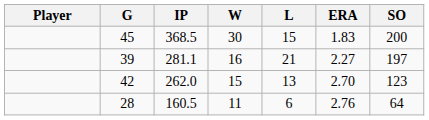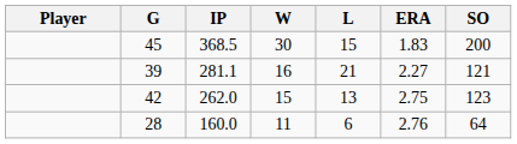 <table class="wikitable sortable">
 <tr>
 <th bgcolor="#DDDDFF" width="16%">Player</th>
 <th bgcolor="#DDDDFF" width="9%">G</th>
 <th bgcolor="#DDDDFF" width="9%">IP</th>
 <th bgcolor="#DDDDFF" width="9%">W</th>
 <th bgcolor="#DDDDFF" width="9%">L</th>
 <th bgcolor="#DDDDFF" width="9%">ERA</th>
 <th bgcolor="#DDDDFF" width="9%">SO</th>
 </tr>
 <tr align="center">
 <td></td>
 <td>45</td>
 <td>368.5</td>
 <td>30</td>
 <td>15</td>
 <td>1.83</td>
 <td>200</td>
 </tr>
 <tr align="center">
 <td></td>
 <td>39</td>
 <td>281.1</td>
 <td>16</td>
 <td>21</td>
 <td>2.27</td>
-<td>197</td>
+<td>121</td>
 </tr>
 <tr align="center">
 <td></td>
 <td>42</td>
 <td>262.0</td>
 <td>15</td>
 <td>13</td>
-<td>2.70</td>
+<td>2.75</td>
 <td>123</td>
 </tr>
 <tr align="center">
 <td></td>
 <td>28</td>
-<td>160.5</td>
+<td>160.0</td>
 <td>11</td>
 <td>6</td>
 <td>2.76</td>
 <td>64</td>
 </tr>
 </table>
